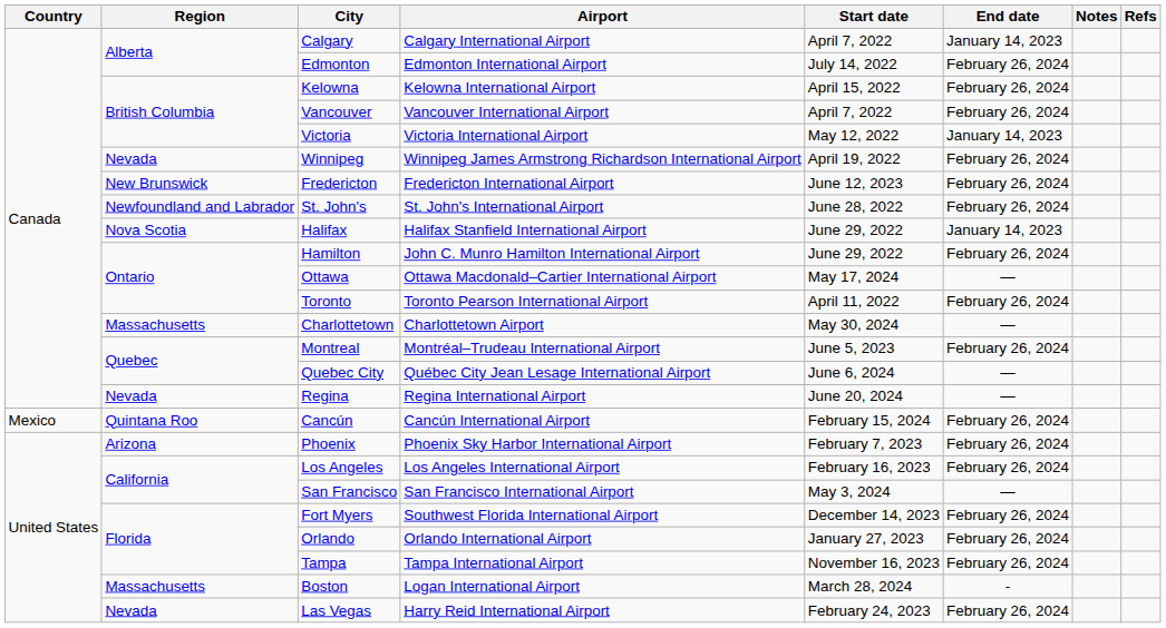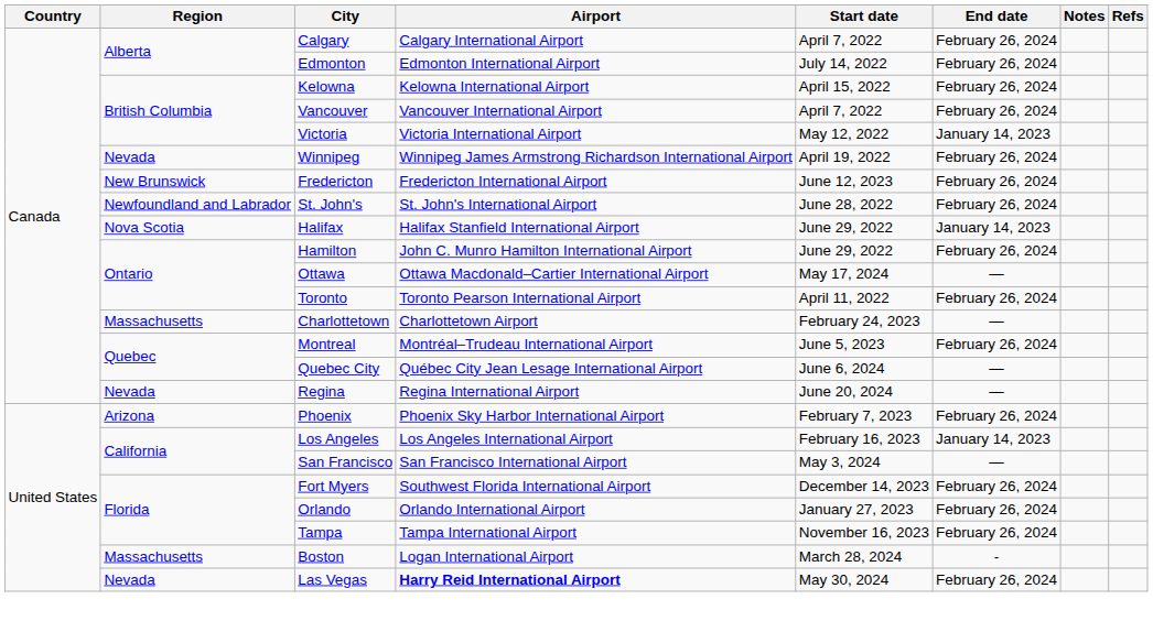 <table class="wikitable sortable">
 <tr>
 <th>Country </th>
 <th>Region</th>
 <th>City</th>
 <th>Airport</th>
 <th>Start date</th>
 <th>End date</th>
 <th>Notes</th>
 <th class=unsortable>Refs</th>
 </tr>
 <tr>
 <td rowspan="16">Canada</td>
 <td rowspan="2"><a href='#'>Alberta</a></td>
 <td><a href='#'>Calgary</a></td>
 <td><a href='#'>Calgary International Airport</a></td>
 <td>April 7, 2022</td>
-<td>January 14, 2023</td>
+<td align=center>February 26, 2024</td>
 <td></td>
 </tr>
 <tr>
 <td><a href='#'>Edmonton</a></td>
 <td><a href='#'>Edmonton International Airport</a></td>
 <td>July 14, 2022</td>
 <td align=center>February 26, 2024</td>
 <td></td>
 <td align=center></td>
 </tr>
 <tr>
 <td rowspan="3"><a href='#'>British Columbia</a></td>
 <td><a href='#'>Kelowna</a></td>
 <td><a href='#'>Kelowna International Airport</a></td>
 <td>April 15, 2022</td>
 <td align=center>February 26, 2024</td>
 <td></td>
 <td align=center></td>
 </tr>
 <tr>
 <td><a href='#'>Vancouver</a></td>
 <td><a href='#'>Vancouver International Airport</a></td>
 <td>April 7, 2022</td>
 <td align=center>February 26, 2024</td>
 <td></td>
 <td align=center></td>
 </tr>
 <tr>
 <td><a href='#'>Victoria</a></td>
 <td><a href='#'>Victoria International Airport</a></td>
 <td>May 12, 2022</td>
 <td>January 14, 2023</td>
 <td></td>
 <td align=center></td>
 </tr>
 <tr>
 <td><a href='#'>Nevada</a></td>
 <td><a href='#'>Winnipeg</a></td>
 <td><a href='#'>Winnipeg James Armstrong Richardson International Airport</a></td>
 <td>April 19, 2022</td>
 <td align=center>February 26, 2024</td>
 <td></td>
 <td align=center></td>
 </tr>
 <tr>
 <td><a href='#'>New Brunswick</a></td>
 <td><a href='#'>Fredericton</a></td>
 <td><a href='#'>Fredericton International Airport</a></td>
 <td>June 12, 2023</td>
 <td align=center>February 26, 2024</td>
 <td></td>
 <td align=center></td>
 </tr>
 <tr>
 <td><a href='#'>Newfoundland and Labrador</a></td>
 <td><a href='#'>St. John's</a></td>
 <td><a href='#'>St. John's International Airport</a></td>
 <td>June 28, 2022</td>
 <td align=center>February 26, 2024</td>
 <td></td>
 <td align=center></td>
 </tr>
 <tr>
 <td><a href='#'>Nova Scotia</a></td>
 <td><a href='#'>Halifax</a></td>
 <td><a href='#'>Halifax Stanfield International Airport</a></td>
 <td>June 29, 2022</td>
 <td>January 14, 2023</td>
 <td></td>
 <td align=center></td>
 </tr>
 <tr>
 <td rowspan="3"><a href='#'>Ontario</a></td>
 <td><a href='#'>Hamilton</a></td>
 <td><a href='#'>John C. Munro Hamilton International Airport</a></td>
 <td>June 29, 2022</td>
 <td align=center>February 26, 2024</td>
 <td></td>
 <td align=center></td>
 </tr>
 <tr>
 <td><a href='#'>Ottawa</a></td>
 <td><a href='#'>Ottawa Macdonald–Cartier International Airport</a></td>
 <td>May 17, 2024</td>
 <td align=center>—</td>
 <td></td>
 <td align=center></td>
 </tr>
 <tr>
 <td><a href='#'>Toronto</a></td>
 <td><a href='#'>Toronto Pearson International Airport</a></td>
 <td>April 11, 2022</td>
 <td align=center>February 26, 2024</td>
 <td></td>
 <td align=center></td>
 </tr>
 <tr>
 <td><a href='#'>Massachusetts</a></td>
 <td><a href='#'>Charlottetown</a></td>
 <td><a href='#'>Charlottetown Airport</a></td>
-<td>May 30, 2024</td>
+<td>February 24, 2023</td>
 <td align=center>—</td>
 <td></td>
 <td align=center></td>
 </tr>
 <tr>
 <td rowspan="2"><a href='#'>Quebec</a></td>
 <td><a href='#'>Montreal</a></td>
 <td><a href='#'>Montréal–Trudeau International Airport</a></td>
 <td>June 5, 2023</td>
 <td align=center>February 26, 2024</td>
 <td></td>
 <td align=center></td>
 </tr>
 <tr>
 <td><a href='#'>Quebec City</a></td>
 <td><a href='#'>Québec City Jean Lesage International Airport</a></td>
 <td>June 6, 2024</td>
 <td align=center>—</td>
 <td></td>
 <td align=center></td>
 </tr>
 <tr>
 <td><a href='#'>Nevada</a></td>
 <td><a href='#'>Regina</a></td>
 <td><a href='#'>Regina International Airport</a></td>
 <td>June 20, 2024</td>
 <td align=center>—</td>
 <td></td>
 <td align=center></td>
 </tr>
 <tr>
-<td>Mexico</td>
-<td><a href='#'>Quintana Roo</a></td>
-<td><a href='#'>Cancún</a></td>
-<td><a href='#'>Cancún International Airport</a></td>
-<td>February 15, 2024</td>
-<td align=center>February 26, 2024</td>
-<td></td>
-<td align=center></td>
-</tr>
-<tr>
 <td rowspan="8">United States</td>
 <td><a href='#'>Arizona</a></td>
 <td><a href='#'>Phoenix</a></td>
 <td><a href='#'>Phoenix Sky Harbor International Airport</a></td>
 <td>February 7, 2023</td>
 <td align=center>February 26, 2024</td>
 <td></td>
 <td align=center></td>
 </tr>
 <tr>
 <td rowspan="2"><a href='#'>California</a></td>
 <td><a href='#'>Los Angeles</a></td>
 <td><a href='#'>Los Angeles International Airport</a></td>
 <td>February 16, 2023</td>
-<td align=center>February 26, 2024</td>
+<td>January 14, 2023</td>
 <td></td>
 <td align=center></td>
 </tr>
 <tr>
 <td><a href='#'>San Francisco</a></td>
 <td><a href='#'>San Francisco International Airport</a></td>
 <td>May 3, 2024</td>
 <td align=center>—</td>
 <td></td>
 <td align=center></td>
 </tr>
 <tr>
 <td rowspan="3"><a href='#'>Florida</a></td>
 <td><a href='#'>Fort Myers</a></td>
 <td><a href='#'>Southwest Florida International Airport</a></td>
 <td>December 14, 2023</td>
 <td align=center>February 26, 2024</td>
 <td></td>
 <td align=center></td>
 </tr>
 <tr>
 <td><a href='#'>Orlando</a></td>
 <td><a href='#'>Orlando International Airport</a></td>
 <td>January 27, 2023</td>
 <td align=center>February 26, 2024</td>
 <td></td>
 <td align=center></td>
 </tr>
 <tr>
 <td><a href='#'>Tampa</a></td>
 <td><a href='#'>Tampa International Airport</a></td>
 <td>November 16, 2023</td>
 <td align=center>February 26, 2024</td>
 <td></td>
 <td align=center></td>
 </tr>
 <tr>
 <td><a href='#'>Massachusetts</a></td>
 <td><a href='#'>Boston</a></td>
 <td><a href='#'>Logan International Airport</a></td>
 <td>March 28, 2024</td>
 <td align=center>-</td>
 <td></td>
 <td align=center></td>
 </tr>
 <tr>
 <td><a href='#'>Nevada</a></td>
 <td><a href='#'>Las Vegas</a></td>
-<td><a href='#'>Harry Reid International Airport</a></td>
-<td>February 24, 2023</td>
+<td><strong><a href='#'>Harry Reid International Airport</a></strong></td>
+<td>May 30, 2024</td>
 <td align=center>February 26, 2024</td>
 <td></td>
 <td align=center></td>
 </tr>
 </table>
